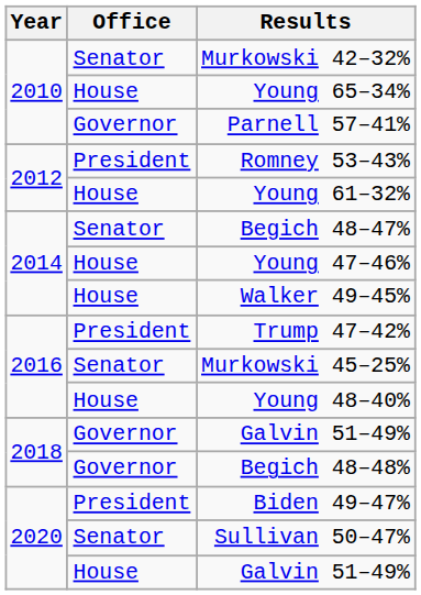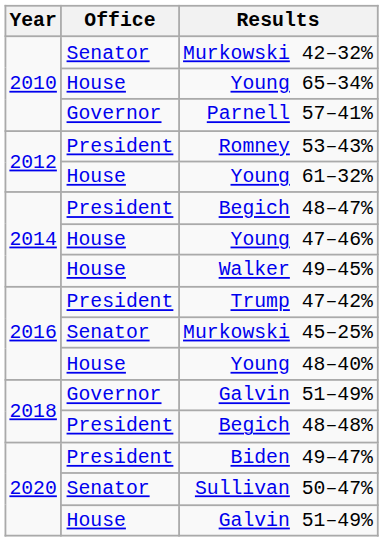 <table class=wikitable style="float:right; font-size:85%; margin:10px">
 <tr>
 <th>Year</th>
 <th>Office</th>
 <th>Results</th>
 </tr>
 <tr>
 <td rowspan=3><a href='#'>2010</a></td>
 <td><a href='#'>Senator</a></td>
 <td align=right ><a href='#'>Murkowski</a> 42–32%</td>
 </tr>
 <tr>
 <td><a href='#'>House</a></td>
 <td align=right ><a href='#'>Young</a> 65–34%</td>
 </tr>
 <tr>
 <td><a href='#'>Governor</a></td>
 <td align=right ><a href='#'>Parnell</a> 57–41%</td>
 </tr>
 <tr>
 <td rowspan=2><a href='#'>2012</a></td>
 <td><a href='#'>President</a></td>
 <td align=right ><a href='#'>Romney</a> 53–43%</td>
 </tr>
 <tr>
 <td><a href='#'>House</a></td>
 <td align=right ><a href='#'>Young</a> 61–32%</td>
 </tr>
 <tr>
 <td rowspan=3><a href='#'>2014</a></td>
-<td><a href='#'>Senator</a></td>
+<td><a href='#'>President</a></td>
 <td align=right ><a href='#'>Begich</a> 48–47%</td>
 </tr>
 <tr>
 <td><a href='#'>House</a></td>
 <td align=right ><a href='#'>Young</a> 47–46%</td>
 </tr>
 <tr>
 <td><a href='#'>House</a></td>
 <td align=right ><a href='#'>Walker</a> 49–45%</td>
 </tr>
 <tr>
 <td rowspan=3><a href='#'>2016</a></td>
 <td><a href='#'>President</a></td>
 <td align=right ><a href='#'>Trump</a> 47–42%</td>
 </tr>
 <tr>
 <td><a href='#'>Senator</a></td>
 <td align=right ><a href='#'>Murkowski</a> 45–25%</td>
 </tr>
 <tr>
 <td><a href='#'>House</a></td>
 <td align=right ><a href='#'>Young</a> 48–40%</td>
 </tr>
 <tr>
 <td rowspan=2><a href='#'>2018</a></td>
 <td><a href='#'>Governor</a></td>
 <td align=right ><a href='#'>Galvin</a> 51–49%</td>
 </tr>
 <tr>
-<td><a href='#'>Governor</a></td>
+<td><a href='#'>President</a></td>
 <td align=right ><a href='#'>Begich</a> 48–48%</td>
 </tr>
 <tr>
 <td rowspan=3><a href='#'>2020</a></td>
 <td><a href='#'>President</a></td>
 <td align=right ><a href='#'>Biden</a> 49–47%</td>
 </tr>
 <tr>
 <td><a href='#'>Senator</a></td>
 <td align=right ><a href='#'>Sullivan</a> 50–47%</td>
 </tr>
 <tr>
 <td><a href='#'>House</a></td>
 <td align=right ><a href='#'>Galvin</a> 51–49%</td>
 </tr>
 </table>
